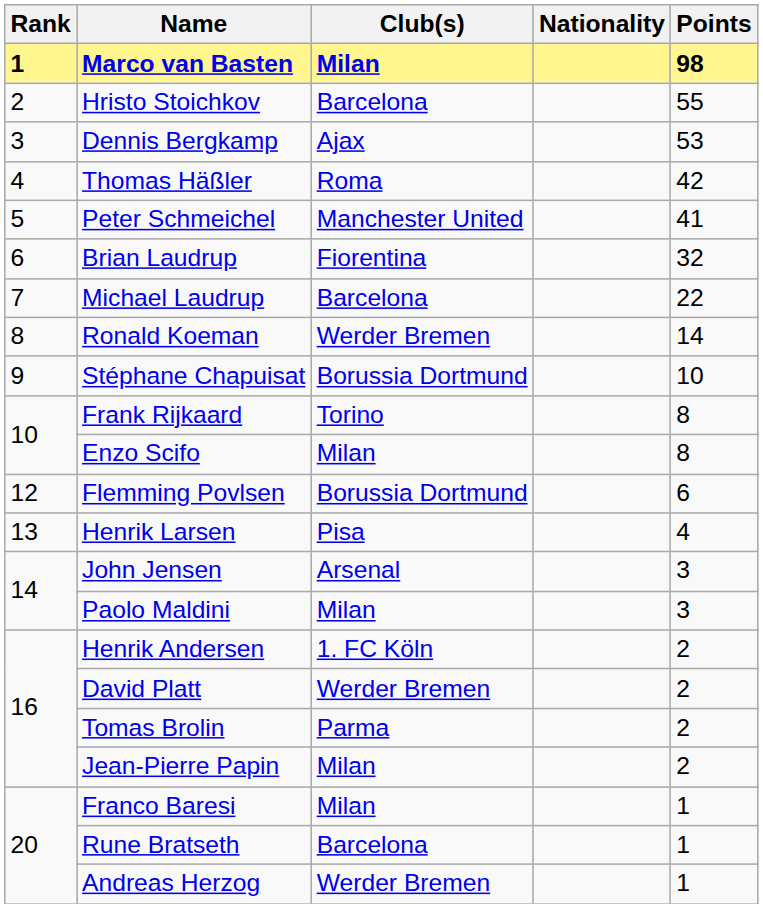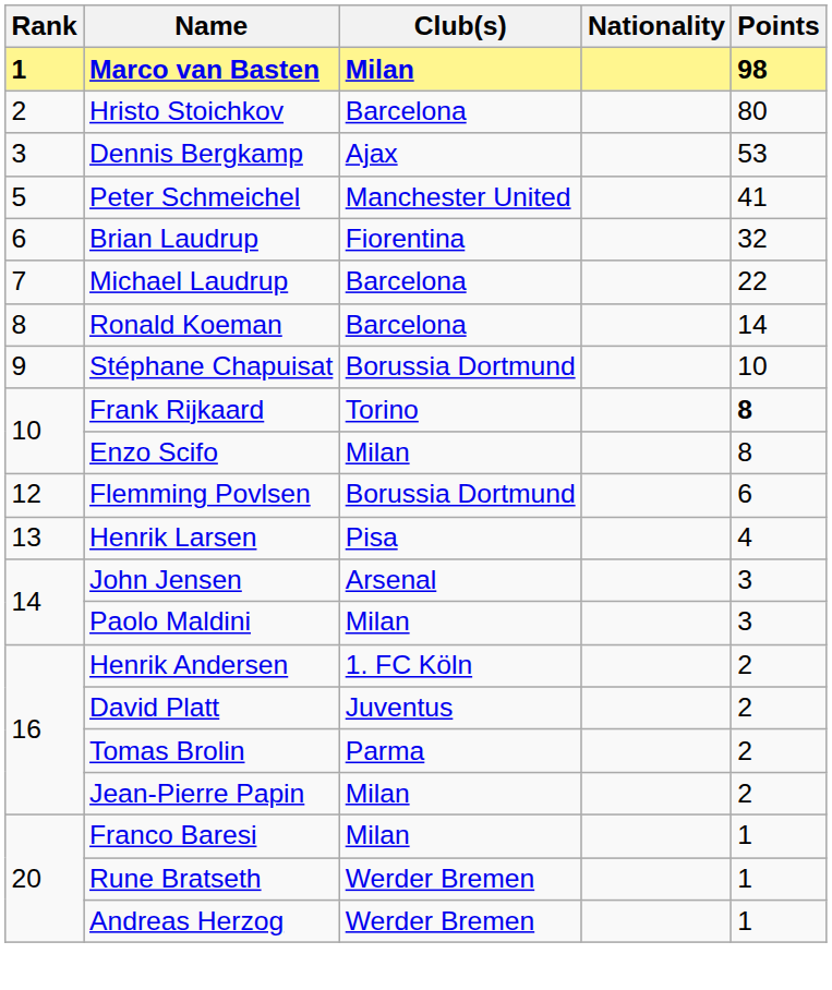 <table class="wikitable">
 <tr>
 <th>Rank</th>
 <th>Name</th>
 <th>Club(s)</th>
 <th>Nationality</th>
 <th>Points</th>
 </tr>
 <tr style="background-color: #FFF68F; font-weight: bold;">
 <td>1</td>
 <td><a href='#'>Marco van Basten</a></td>
 <td align="left"> <a href='#'>Milan</a></td>
 <td></td>
 <td>98</td>
 </tr>
 <tr>
 <td>2</td>
 <td><a href='#'>Hristo Stoichkov</a></td>
 <td align="left"> <a href='#'>Barcelona</a></td>
 <td></td>
-<td>55</td>
+<td>80</td>
 </tr>
 <tr>
 <td>3</td>
 <td><a href='#'>Dennis Bergkamp</a></td>
 <td align="left"> <a href='#'>Ajax</a></td>
 <td></td>
 <td>53</td>
-</tr>
-<tr>
-<td>4</td>
-<td><a href='#'>Thomas Häßler</a></td>
-<td align="left"> <a href='#'>Roma</a></td>
-<td></td>
-<td>42</td>
 </tr>
 <tr>
 <td>5</td>
 <td><a href='#'>Peter Schmeichel</a></td>
 <td align="left"> <a href='#'>Manchester United</a></td>
 <td></td>
 <td>41</td>
 </tr>
 <tr>
 <td>6</td>
 <td><a href='#'>Brian Laudrup</a></td>
 <td align="left"> <a href='#'>Fiorentina</a></td>
 <td></td>
 <td>32</td>
 </tr>
 <tr>
 <td>7</td>
 <td><a href='#'>Michael Laudrup</a></td>
 <td align="left"> <a href='#'>Barcelona</a></td>
 <td></td>
 <td>22</td>
 </tr>
 <tr>
 <td>8</td>
 <td><a href='#'>Ronald Koeman</a></td>
-<td align="left"> <a href='#'>Werder Bremen</a></td>
+<td align="left"> <a href='#'>Barcelona</a></td>
 <td></td>
 <td>14</td>
 </tr>
 <tr>
 <td>9</td>
 <td><a href='#'>Stéphane Chapuisat</a></td>
 <td align="left"> <a href='#'>Borussia Dortmund</a></td>
 <td></td>
 <td>10</td>
 </tr>
 <tr>
 <td rowspan="2">10</td>
 <td><a href='#'>Frank Rijkaard</a></td>
 <td align="left"> <a href='#'>Torino</a></td>
 <td></td>
-<td>8</td>
+<td><strong>8</strong></td>
 </tr>
 <tr>
 <td><a href='#'>Enzo Scifo</a></td>
 <td align="left"> <a href='#'>Milan</a></td>
 <td></td>
 <td>8</td>
 </tr>
 <tr>
 <td>12</td>
 <td><a href='#'>Flemming Povlsen</a></td>
 <td align="left"> <a href='#'>Borussia Dortmund</a></td>
 <td></td>
 <td>6</td>
 </tr>
 <tr>
 <td>13</td>
 <td><a href='#'>Henrik Larsen</a></td>
 <td align="left"> <a href='#'>Pisa</a></td>
 <td></td>
 <td>4</td>
 </tr>
 <tr>
 <td rowspan="2">14</td>
 <td><a href='#'>John Jensen</a></td>
 <td align="left"> <a href='#'>Arsenal</a></td>
 <td></td>
 <td>3</td>
 </tr>
 <tr>
 <td><a href='#'>Paolo Maldini</a></td>
 <td align="left"> <a href='#'>Milan</a></td>
 <td></td>
 <td>3</td>
 </tr>
 <tr>
 <td rowspan="4">16</td>
 <td><a href='#'>Henrik Andersen</a></td>
 <td align="left"> <a href='#'>1. FC Köln</a></td>
 <td></td>
 <td>2</td>
 </tr>
 <tr>
 <td><a href='#'>David Platt</a></td>
-<td> <a href='#'>Werder Bremen</a></td>
+<td align="left"> <a href='#'>Juventus</a></td>
 <td></td>
 <td>2</td>
 </tr>
 <tr>
 <td><a href='#'>Tomas Brolin</a></td>
 <td align="left"> <a href='#'>Parma</a></td>
 <td></td>
 <td>2</td>
 </tr>
 <tr>
 <td><a href='#'>Jean-Pierre Papin</a></td>
 <td align="left"> <a href='#'>Milan</a></td>
 <td></td>
 <td>2</td>
 </tr>
 <tr>
 <td rowspan="4">20</td>
 <td><a href='#'>Franco Baresi</a></td>
 <td align="left"> <a href='#'>Milan</a></td>
 <td></td>
 <td>1</td>
 </tr>
 <tr>
 <td><a href='#'>Rune Bratseth</a></td>
-<td align="left"> <a href='#'>Barcelona</a></td>
+<td align="left"> <a href='#'>Werder Bremen</a></td>
 <td></td>
 <td>1</td>
 </tr>
 <tr>
 <td><a href='#'>Andreas Herzog</a></td>
 <td> <a href='#'>Werder Bremen</a></td>
 <td></td>
 <td>1</td>
 </tr>
 </table>
